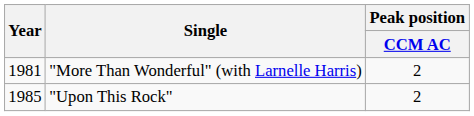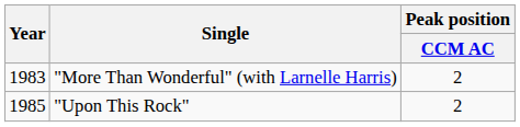 <table class="wikitable">
 <tr>
 <th rowspan="2">Year</th>
 <th rowspan="2">Single</th>
 <th colspan="1">Peak position</th>
 </tr>
 <tr>
 <th><a href='#'>CCM AC</a></th>
 </tr>
 <tr>
-<td>1981</td>
+<td>1983</td>
 <td>"More Than Wonderful" (with <a href='#'>Larnelle Harris</a>)</td>
 <td align="center">2</td>
 </tr>
 <tr>
 <td>1985</td>
 <td>"Upon This Rock"</td>
 <td align="center">2</td>
 </tr>
 </table>
